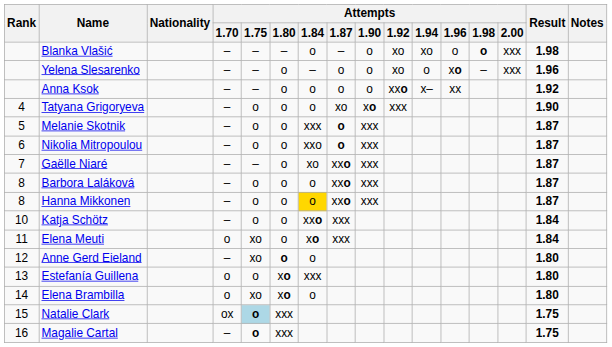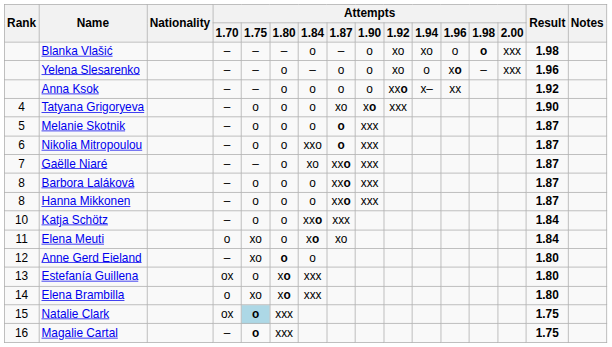 <table class="wikitable sortable" style="text-align:center">
 <tr>
 <th rowspan=2>Rank</th>
 <th rowspan=2>Name</th>
 <th rowspan=2>Nationality</th>
 <th colspan=11>Attempts</th>
 <th rowspan=2>Result</th>
 <th rowspan=2>Notes</th>
 </tr>
 <tr>
 <th>1.70</th>
 <th>1.75</th>
 <th>1.80</th>
 <th>1.84</th>
 <th>1.87</th>
 <th>1.90</th>
 <th>1.92</th>
 <th>1.94</th>
 <th>1.96</th>
 <th>1.98</th>
 <th>2.00</th>
 </tr>
 <tr>
 <td></td>
 <td align=left><a href='#'>Blanka Vlašić</a></td>
 <td align=left></td>
 <td>–</td>
 <td>–</td>
 <td>–</td>
 <td>o</td>
 <td>–</td>
 <td>o</td>
 <td>xo</td>
 <td>xo</td>
 <td>o</td>
 <td><strong>o</strong></td>
 <td>xxx</td>
 <td><strong>1.98</strong></td>
 <td></td>
 </tr>
 <tr>
 <td></td>
 <td align=left><a href='#'>Yelena Slesarenko</a></td>
 <td align=left></td>
 <td>–</td>
 <td>–</td>
 <td>o</td>
 <td>–</td>
 <td>o</td>
 <td>o</td>
 <td>xo</td>
 <td>o</td>
 <td>x<strong>o</strong></td>
 <td>–</td>
 <td>xxx</td>
 <td><strong>1.96</strong></td>
 <td></td>
 </tr>
 <tr>
 <td></td>
 <td align=left><a href='#'>Anna Ksok</a></td>
 <td align=left></td>
 <td>–</td>
 <td>–</td>
 <td>o</td>
 <td>o</td>
 <td>o</td>
 <td>o</td>
 <td>xx<strong>o</strong></td>
 <td>x–</td>
 <td>xx</td>
 <td></td>
 <td></td>
 <td><strong>1.92</strong></td>
 <td></td>
 </tr>
 <tr>
 <td>4</td>
 <td align=left><a href='#'>Tatyana Grigoryeva</a></td>
 <td align=left></td>
 <td>–</td>
 <td>o</td>
 <td>o</td>
 <td>o</td>
 <td>xo</td>
 <td>x<strong>o</strong></td>
 <td>xxx</td>
 <td></td>
 <td></td>
 <td></td>
 <td></td>
 <td><strong>1.90</strong></td>
 <td></td>
 </tr>
 <tr>
 <td>5</td>
 <td align=left><a href='#'>Melanie Skotnik</a></td>
 <td align=left></td>
 <td>–</td>
 <td>o</td>
 <td>o</td>
-<td>xxx</td>
+<td>o</td>
 <td><strong>o</strong></td>
 <td>xxx</td>
 <td></td>
 <td></td>
 <td></td>
 <td></td>
 <td></td>
 <td><strong>1.87</strong></td>
 <td></td>
 </tr>
 <tr>
 <td>6</td>
 <td align=left><a href='#'>Nikolia Mitropoulou</a></td>
 <td align=left></td>
 <td>–</td>
 <td>o</td>
 <td>o</td>
 <td>xxo</td>
 <td><strong>o</strong></td>
 <td>xxx</td>
 <td></td>
 <td></td>
 <td></td>
 <td></td>
 <td></td>
 <td><strong>1.87</strong></td>
 <td></td>
 </tr>
 <tr>
 <td>7</td>
 <td align=left><a href='#'>Gaëlle Niaré</a></td>
 <td align=left></td>
 <td>–</td>
 <td>–</td>
 <td>o</td>
 <td>xo</td>
 <td>xx<strong>o</strong></td>
 <td>xxx</td>
 <td></td>
 <td></td>
 <td></td>
 <td></td>
 <td></td>
 <td><strong>1.87</strong></td>
 <td></td>
 </tr>
 <tr>
 <td>8</td>
 <td align=left><a href='#'>Barbora Laláková</a></td>
 <td align=left></td>
 <td>–</td>
 <td>o</td>
 <td>o</td>
 <td>o</td>
 <td>xx<strong>o</strong></td>
 <td>xxx</td>
 <td></td>
 <td></td>
 <td></td>
 <td></td>
 <td></td>
 <td><strong>1.87</strong></td>
 <td></td>
 </tr>
 <tr>
 <td>8</td>
 <td align=left><a href='#'>Hanna Mikkonen</a></td>
 <td align=left></td>
 <td>–</td>
 <td>o</td>
 <td>o</td>
-<td style="background: gold;">o</td>
+<td>o</td>
 <td>xx<strong>o</strong></td>
 <td>xxx</td>
 <td></td>
 <td></td>
 <td></td>
 <td></td>
 <td></td>
 <td><strong>1.87</strong></td>
 <td></td>
 </tr>
 <tr>
 <td>10</td>
 <td align=left><a href='#'>Katja Schötz</a></td>
 <td align=left></td>
 <td>–</td>
 <td>o</td>
 <td>o</td>
 <td>xx<strong>o</strong></td>
 <td>xxx</td>
 <td></td>
 <td></td>
 <td></td>
 <td></td>
 <td></td>
 <td></td>
 <td><strong>1.84</strong></td>
 <td></td>
 </tr>
 <tr>
 <td>11</td>
 <td align=left><a href='#'>Elena Meuti</a></td>
 <td align=left></td>
 <td>o</td>
 <td>xo</td>
 <td>o</td>
 <td>x<strong>o</strong></td>
-<td>xxx</td>
+<td>xo</td>
 <td></td>
 <td></td>
 <td></td>
 <td></td>
 <td></td>
 <td></td>
 <td><strong>1.84</strong></td>
 <td></td>
 </tr>
 <tr>
 <td>12</td>
 <td align=left><a href='#'>Anne Gerd Eieland</a></td>
 <td align=left></td>
 <td>–</td>
 <td>xo</td>
 <td><strong>o</strong></td>
 <td>o</td>
 <td></td>
 <td></td>
 <td></td>
 <td></td>
 <td></td>
 <td></td>
 <td></td>
 <td><strong>1.80</strong></td>
 <td></td>
 </tr>
 <tr>
 <td>13</td>
 <td align=left><a href='#'>Estefanía Guillena</a></td>
 <td align=left></td>
-<td>o</td>
+<td>ox</td>
 <td>o</td>
 <td>x<strong>o</strong></td>
 <td>xxx</td>
 <td></td>
 <td></td>
 <td></td>
 <td></td>
 <td></td>
 <td></td>
 <td></td>
 <td><strong>1.80</strong></td>
 <td></td>
 </tr>
 <tr>
 <td>14</td>
 <td align=left><a href='#'>Elena Brambilla</a></td>
 <td align=left></td>
 <td>o</td>
 <td>xo</td>
 <td>x<strong>o</strong></td>
-<td>o</td>
+<td>xxx</td>
 <td></td>
 <td></td>
 <td></td>
 <td></td>
 <td></td>
 <td></td>
 <td></td>
 <td><strong>1.80</strong></td>
 <td></td>
 </tr>
 <tr>
 <td>15</td>
 <td align=left><a href='#'>Natalie Clark</a></td>
 <td align=left></td>
 <td>ox</td>
 <td style="background: lightblue;"><strong>o</strong></td>
 <td>xxx</td>
 <td></td>
 <td></td>
 <td></td>
 <td></td>
 <td></td>
 <td></td>
 <td></td>
 <td></td>
 <td><strong>1.75</strong></td>
 <td></td>
 </tr>
 <tr>
 <td>16</td>
 <td align=left><a href='#'>Magalie Cartal</a></td>
 <td align=left></td>
 <td>–</td>
 <td><strong>o</strong></td>
 <td>xxx</td>
 <td></td>
 <td></td>
 <td></td>
 <td></td>
 <td></td>
 <td></td>
 <td></td>
 <td></td>
 <td><strong>1.75</strong></td>
 <td></td>
 </tr>
 </table>
